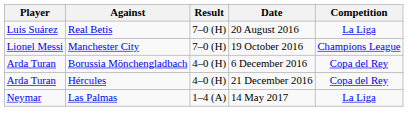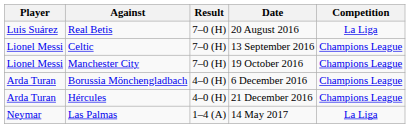 <table class="wikitable sortable">
 <tr>
 <th>Player</th>
 <th>Against</th>
 <th>Result</th>
 <th>Date</th>
 <th>Competition</th>
 </tr>
 <tr>
 <td> <a href='#'>Luis Suárez</a></td>
 <td> <a href='#'>Real Betis</a></td>
 <td align=center>7–0 (H)</td>
 <td>20 August 2016</td>
 <td align=center><a href='#'>La Liga</a></td>
 </tr>
 <tr>
 <td> <a href='#'>Lionel Messi</a></td>
+<td> <a href='#'>Celtic</a></td>
+<td align=center>7–0 (H)</td>
+<td>13 September 2016</td>
+<td align=center><a href='#'>Champions League</a></td>
+</tr>
+<tr>
+<td> <a href='#'>Lionel Messi</a></td>
 <td> <a href='#'>Manchester City</a></td>
 <td align=center>7–0 (H)</td>
 <td>19 October 2016</td>
 <td align=center><a href='#'>Champions League</a></td>
 </tr>
 <tr>
 <td> <a href='#'>Arda Turan</a></td>
 <td> <a href='#'>Borussia Mönchengladbach</a></td>
 <td align=center>4–0 (H)</td>
 <td>6 December 2016</td>
-<td align=center><a href='#'>Copa del Rey</a></td>
+<td align=center><a href='#'>Champions League</a></td>
 </tr>
 <tr>
 <td> <a href='#'>Arda Turan</a></td>
 <td> <a href='#'>Hércules</a></td>
 <td align=center>4–0 (H)</td>
 <td>21 December 2016</td>
-<td align=center><a href='#'>Copa del Rey</a></td>
+<td align=center><a href='#'>Champions League</a></td>
 </tr>
 <tr>
 <td> <a href='#'>Neymar</a></td>
 <td> <a href='#'>Las Palmas</a></td>
 <td align=center>1–4 (A)</td>
 <td>14 May 2017</td>
 <td align=center><a href='#'>La Liga</a></td>
 </tr>
 </table>
